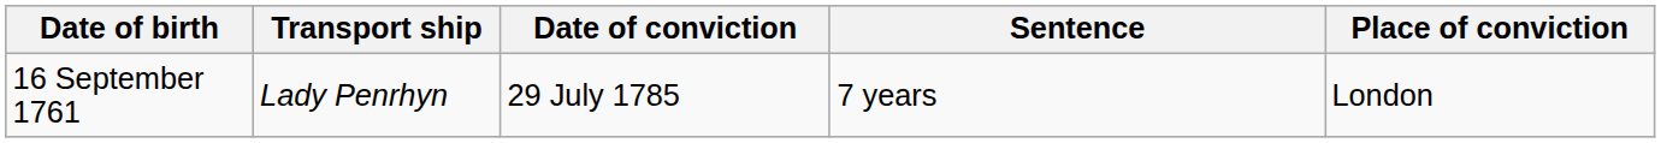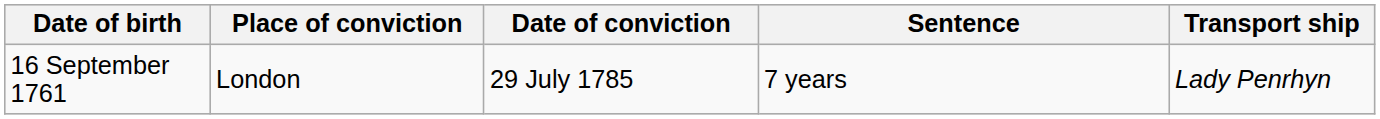 <table class="wikitable sortable plainrowheaders" style="width=1024px;">
 <tr>
 <th style="width: 15%;">Date of birth</th>
-<th style="width: 15%;">Transport ship</th>
+<th style="width: 20%;">Place of conviction</th>
 <th style="width: 20%;">Date of conviction</th>
 <th style="width: 30%;">Sentence</th>
-<th style="width: 20%;">Place of conviction</th>
+<th style="width: 15%;">Transport ship</th>
 </tr>
 <tr>
 <td>16 September 1761</td>
-<td><em>Lady Penrhyn</em></td>
+<td>London</td>
 <td>29 July 1785</td>
 <td>7 years</td>
-<td>London</td>
+<td><em>Lady Penrhyn</em></td>
 </tr>
 </table>
